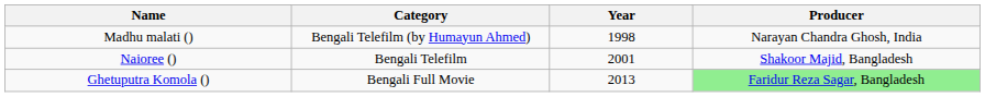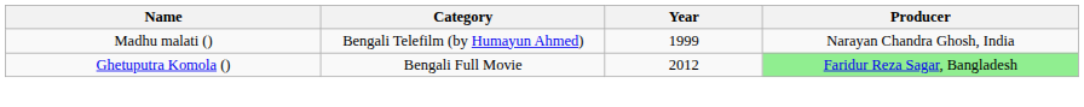 <table class="wikitable"  style="margin:1em auto; text-align:center; width:90%;">
 <tr>
 <th style="width:10%;">Name</th>
 <th style="width:9%;">Category</th>
 <th style="width:5%;">Year</th>
 <th style="width:10%;">Producer</th>
 </tr>
 <tr>
 <td>Madhu malati ()</td>
 <td>Bengali Telefilm (by <a href='#'>Humayun Ahmed</a>)</td>
-<td>1998</td>
+<td>1999</td>
 <td>Narayan Chandra Ghosh, India</td>
-</tr>
-<tr>
-<td><a href='#'>Naioree</a> ()</td>
-<td>Bengali Telefilm</td>
-<td>2001</td>
-<td><a href='#'>Shakoor Majid</a>, Bangladesh</td>
 </tr>
 <tr>
 <td><a href='#'>Ghetuputra Komola</a> ()</td>
 <td>Bengali Full Movie</td>
-<td>2013</td>
+<td>2012</td>
 <td style="background: lightgreen;"><a href='#'>Faridur Reza Sagar</a>, Bangladesh</td>
 </tr>
 </table>
